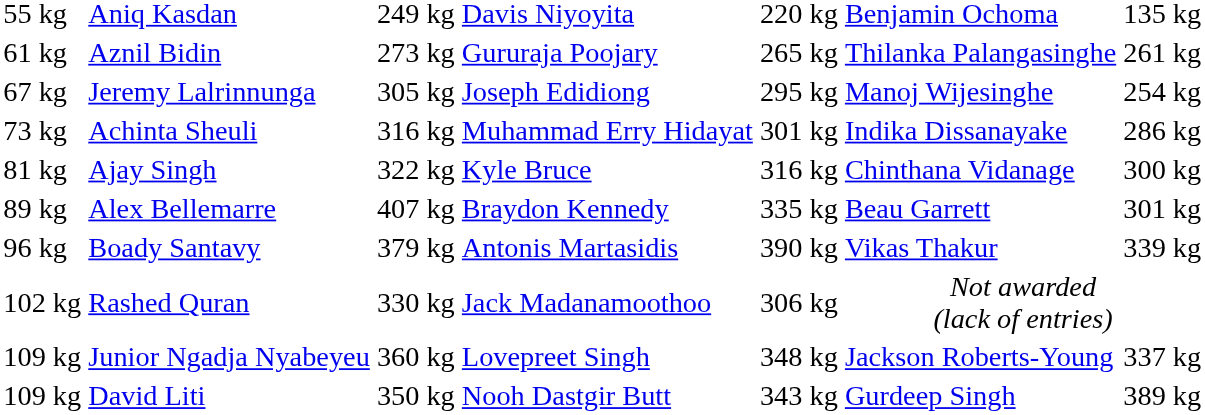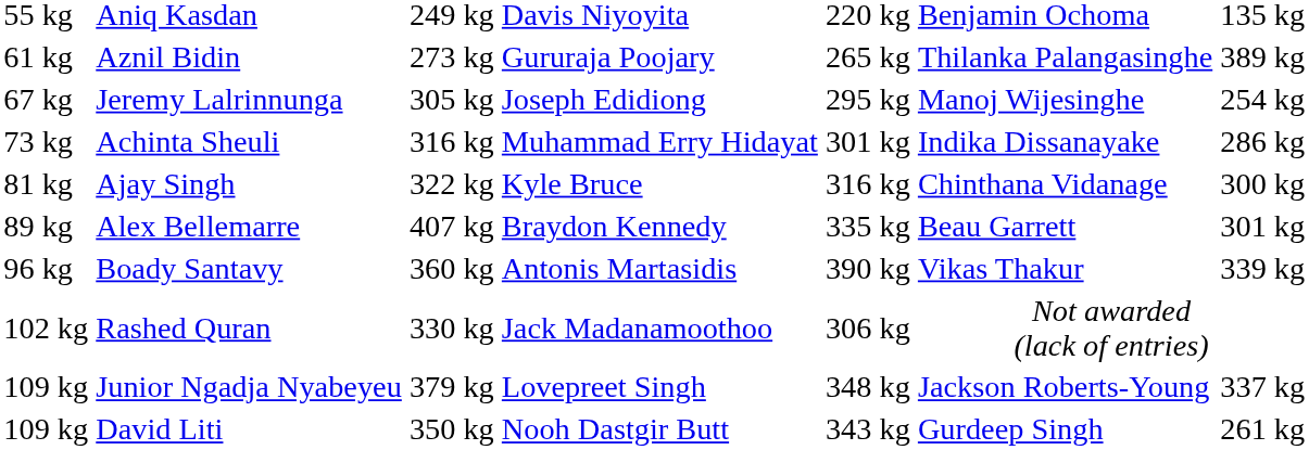 <table>
 <tr>
 <td>55 kg</td>
 <td><a href='#'>Aniq Kasdan</a><br></td>
 <td>249 kg</td>
 <td><a href='#'>Davis Niyoyita</a><br></td>
 <td>220 kg</td>
 <td><a href='#'>Benjamin Ochoma</a><br></td>
 <td>135 kg</td>
 </tr>
 <tr>
 <td>61 kg</td>
 <td><a href='#'>Aznil Bidin</a><br></td>
 <td>273 kg</td>
 <td><a href='#'>Gururaja Poojary</a><br></td>
 <td>265 kg</td>
 <td><a href='#'>Thilanka Palangasinghe</a><br></td>
-<td>261 kg</td>
+<td>389 kg</td>
 </tr>
 <tr>
 <td>67 kg</td>
 <td><a href='#'>Jeremy Lalrinnunga</a><br></td>
 <td>305 kg</td>
 <td><a href='#'>Joseph Edidiong</a><br></td>
 <td>295 kg</td>
 <td><a href='#'>Manoj Wijesinghe</a><br></td>
 <td>254 kg</td>
 </tr>
 <tr>
 <td>73 kg</td>
 <td><a href='#'>Achinta Sheuli</a><br></td>
 <td>316 kg</td>
 <td><a href='#'>Muhammad Erry Hidayat</a><br></td>
 <td>301 kg</td>
 <td><a href='#'>Indika Dissanayake</a><br></td>
 <td>286 kg</td>
 </tr>
 <tr>
 <td>81 kg</td>
 <td><a href='#'>Ajay Singh</a><br></td>
 <td>322 kg</td>
 <td><a href='#'>Kyle Bruce</a><br></td>
 <td>316 kg</td>
 <td><a href='#'>Chinthana Vidanage</a><br></td>
 <td>300 kg</td>
 </tr>
 <tr>
 <td>89 kg</td>
 <td><a href='#'>Alex Bellemarre</a><br></td>
 <td>407 kg</td>
 <td><a href='#'>Braydon Kennedy</a><br></td>
 <td>335 kg</td>
 <td><a href='#'>Beau Garrett</a><br></td>
 <td>301 kg</td>
 </tr>
 <tr>
 <td>96 kg</td>
 <td><a href='#'>Boady Santavy</a><br></td>
-<td>379 kg</td>
+<td>360 kg</td>
 <td><a href='#'>Antonis Martasidis</a><br></td>
 <td>390 kg</td>
 <td><a href='#'>Vikas Thakur</a><br></td>
 <td>339 kg</td>
 </tr>
 <tr>
 <td>102 kg</td>
 <td><a href='#'>Rashed Quran</a><br></td>
 <td>330 kg</td>
 <td><a href='#'>Jack Madanamoothoo</a><br></td>
 <td>306 kg</td>
 <td align=center colspan=2><em>Not awarded<br>(lack of entries)</em></td>
 </tr>
 <tr>
 <td>109 kg</td>
 <td><a href='#'>Junior Ngadja Nyabeyeu</a><br></td>
-<td>360 kg</td>
+<td>379 kg</td>
 <td><a href='#'>Lovepreet Singh</a><br></td>
 <td>348 kg</td>
 <td><a href='#'>Jackson Roberts-Young</a><br></td>
 <td>337 kg</td>
 </tr>
 <tr>
 <td>109 kg</td>
 <td><a href='#'>David Liti</a><br></td>
 <td>350 kg</td>
 <td><a href='#'>Nooh Dastgir Butt</a><br></td>
 <td>343 kg</td>
 <td><a href='#'>Gurdeep Singh</a><br></td>
-<td>389 kg</td>
+<td>261 kg</td>
 </tr>
 </table>
